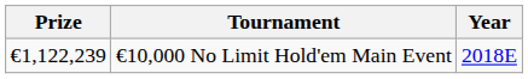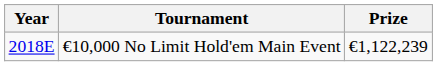 <table class="wikitable">
 <tr>
+<th>Year</th>
+<th>Tournament</th>
 <th>Prize</th>
-<th>Tournament</th>
-<th>Year</th>
 </tr>
 <tr>
+<td><a href='#'>2018E</a></td>
+<td>€10,000 No Limit Hold'em Main Event</td>
 <td>€1,122,239</td>
-<td>€10,000 No Limit Hold'em Main Event</td>
-<td><a href='#'>2018E</a></td>
 </tr>
 </table>
